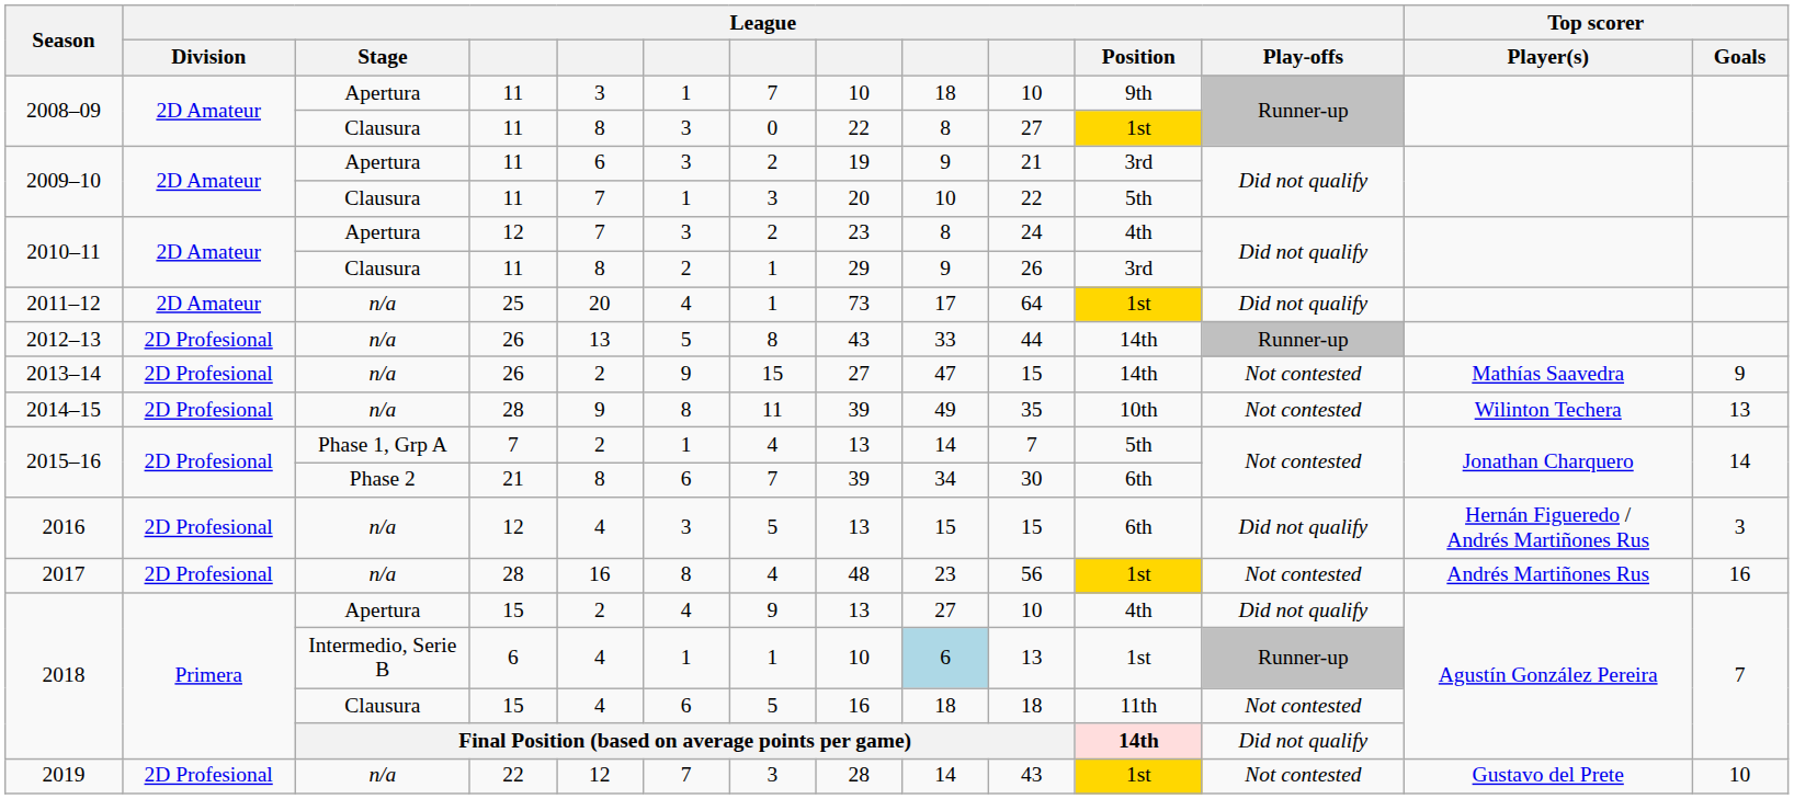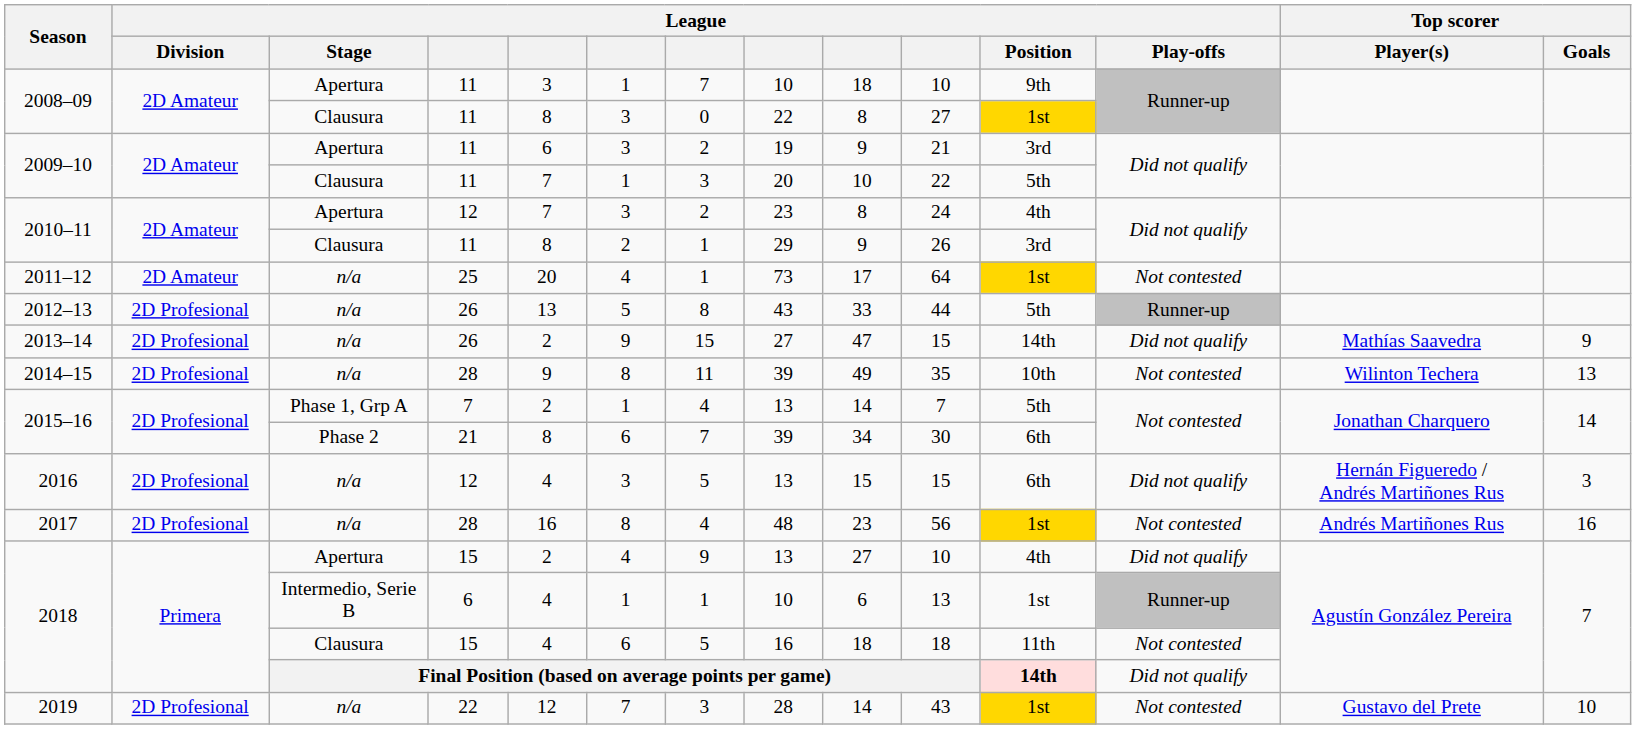 <table class="wikitable" style="text-align:center; font-size:85%;width:90%; text-align:center">
 <tr>
 <th rowspan=2 width=4%>Season</th>
 <th colspan=11>League</th>
 <th colspan=2>Top scorer</th>
 </tr>
 <tr>
 <th width=6%>Division</th>
 <th width=6%>Stage</th>
 <th width=3%></th>
 <th width=3%></th>
 <th width=3%></th>
 <th width=3%></th>
 <th width=3%></th>
 <th width=3%></th>
 <th width=3%></th>
 <th width=4%>Position</th>
 <th width=7%>Play-offs</th>
 <th width=10%>Player(s)</th>
 <th width=3%>Goals</th>
 </tr>
 <tr>
 <td rowspan="2">2008–09</td>
 <td rowspan="2"><a href='#'>2D Amateur</a></td>
 <td>Apertura</td>
 <td>11</td>
 <td>3</td>
 <td>1</td>
 <td>7</td>
 <td>10</td>
 <td>18</td>
 <td>10</td>
 <td>9th</td>
 <td rowspan="2" style="background:silver;">Runner-up</td>
 <td rowspan="2"></td>
 <td rowspan="2"></td>
 </tr>
 <tr>
 <td>Clausura</td>
 <td>11</td>
 <td>8</td>
 <td>3</td>
 <td>0</td>
 <td>22</td>
 <td>8</td>
 <td>27</td>
 <td style="background:gold;">1st</td>
 </tr>
 <tr>
 <td rowspan="2">2009–10</td>
 <td rowspan="2"><a href='#'>2D Amateur</a></td>
 <td>Apertura</td>
 <td>11</td>
 <td>6</td>
 <td>3</td>
 <td>2</td>
 <td>19</td>
 <td>9</td>
 <td>21</td>
 <td>3rd</td>
 <td rowspan="2"><em>Did not qualify</em></td>
 <td rowspan="2"></td>
 <td rowspan="2"></td>
 </tr>
 <tr>
 <td>Clausura</td>
 <td>11</td>
 <td>7</td>
 <td>1</td>
 <td>3</td>
 <td>20</td>
 <td>10</td>
 <td>22</td>
 <td>5th</td>
 </tr>
 <tr>
 <td rowspan="2">2010–11</td>
 <td rowspan="2"><a href='#'>2D Amateur</a></td>
 <td>Apertura</td>
 <td>12</td>
 <td>7</td>
 <td>3</td>
 <td>2</td>
 <td>23</td>
 <td>8</td>
 <td>24</td>
 <td>4th</td>
 <td rowspan="2"><em>Did not qualify</em></td>
 <td rowspan="2"></td>
 <td rowspan="2"></td>
 </tr>
 <tr>
 <td>Clausura</td>
 <td>11</td>
 <td>8</td>
 <td>2</td>
 <td>1</td>
 <td>29</td>
 <td>9</td>
 <td>26</td>
 <td>3rd</td>
 </tr>
 <tr>
 <td>2011–12</td>
 <td><a href='#'>2D Amateur</a></td>
 <td><em>n/a</em></td>
 <td>25</td>
 <td>20</td>
 <td>4</td>
 <td>1</td>
 <td>73</td>
 <td>17</td>
 <td>64</td>
 <td style="background:gold;">1st</td>
-<td><em>Did not qualify</em></td>
+<td><em>Not contested</em></td>
 <td></td>
 <td></td>
 </tr>
 <tr>
 <td>2012–13</td>
 <td><a href='#'>2D Profesional</a></td>
 <td><em>n/a</em></td>
 <td>26</td>
 <td>13</td>
 <td>5</td>
 <td>8</td>
 <td>43</td>
 <td>33</td>
 <td>44</td>
-<td>14th</td>
+<td>5th</td>
 <td style="background:silver;">Runner-up</td>
 <td></td>
 <td></td>
 </tr>
 <tr>
 <td>2013–14</td>
 <td><a href='#'>2D Profesional</a></td>
 <td><em>n/a</em></td>
 <td>26</td>
 <td>2</td>
 <td>9</td>
 <td>15</td>
 <td>27</td>
 <td>47</td>
 <td>15</td>
 <td>14th</td>
-<td><em>Not contested</em></td>
+<td><em>Did not qualify</em></td>
 <td><a href='#'>Mathías Saavedra</a></td>
 <td>9</td>
 </tr>
 <tr>
 <td>2014–15</td>
 <td><a href='#'>2D Profesional</a></td>
 <td><em>n/a</em></td>
 <td>28</td>
 <td>9</td>
 <td>8</td>
 <td>11</td>
 <td>39</td>
 <td>49</td>
 <td>35</td>
 <td>10th</td>
 <td><em>Not contested</em></td>
 <td><a href='#'>Wilinton Techera</a></td>
 <td>13</td>
 </tr>
 <tr>
 <td rowspan="2">2015–16</td>
 <td rowspan="2"><a href='#'>2D Profesional</a></td>
 <td>Phase 1, Grp A</td>
 <td>7</td>
 <td>2</td>
 <td>1</td>
 <td>4</td>
 <td>13</td>
 <td>14</td>
 <td>7</td>
 <td>5th</td>
 <td rowspan="2"><em>Not contested</em></td>
 <td rowspan="2"><a href='#'>Jonathan Charquero</a></td>
 <td rowspan="2">14</td>
 </tr>
 <tr>
 <td>Phase 2</td>
 <td>21</td>
 <td>8</td>
 <td>6</td>
 <td>7</td>
 <td>39</td>
 <td>34</td>
 <td>30</td>
 <td>6th</td>
 </tr>
 <tr>
 <td>2016</td>
 <td><a href='#'>2D Profesional</a></td>
 <td><em>n/a</em></td>
 <td>12</td>
 <td>4</td>
 <td>3</td>
 <td>5</td>
 <td>13</td>
 <td>15</td>
 <td>15</td>
 <td>6th</td>
 <td><em>Did not qualify</em></td>
 <td><a href='#'>Hernán Figueredo</a> /<br><a href='#'>Andrés Martiñones Rus</a></td>
 <td>3</td>
 </tr>
 <tr>
 <td>2017</td>
 <td><a href='#'>2D Profesional</a></td>
 <td><em>n/a</em></td>
 <td>28</td>
 <td>16</td>
 <td>8</td>
 <td>4</td>
 <td>48</td>
 <td>23</td>
 <td>56</td>
 <td style="background:gold;">1st</td>
 <td><em>Not contested</em></td>
 <td><a href='#'>Andrés Martiñones Rus</a></td>
 <td>16</td>
 </tr>
 <tr>
 <td rowspan="4">2018</td>
 <td rowspan="4"><a href='#'>Primera</a></td>
 <td>Apertura</td>
 <td>15</td>
 <td>2</td>
 <td>4</td>
 <td>9</td>
 <td>13</td>
 <td>27</td>
 <td>10</td>
 <td>4th</td>
 <td><em>Did not qualify</em></td>
 <td rowspan="4"><a href='#'>Agustín González Pereira</a></td>
 <td rowspan="4">7</td>
 </tr>
 <tr>
 <td>Intermedio, Serie B</td>
 <td>6</td>
 <td>4</td>
 <td>1</td>
 <td>1</td>
 <td>10</td>
-<td style="background: lightblue;">6</td>
+<td>6</td>
 <td>13</td>
 <td>1st</td>
 <td style="background:silver;">Runner-up</td>
 </tr>
 <tr>
 <td>Clausura</td>
 <td>15</td>
 <td>4</td>
 <td>6</td>
 <td>5</td>
 <td>16</td>
 <td>18</td>
 <td>18</td>
 <td>11th</td>
 <td><em>Not contested</em></td>
 </tr>
 <tr>
 <th colspan="8">Final Position (based on average points per game)</th>
 <th style="background:#fdd;">14th</th>
 <td><em>Did not qualify</em></td>
 </tr>
 <tr>
 <td>2019</td>
 <td><a href='#'>2D Profesional</a></td>
 <td><em>n/a</em></td>
 <td>22</td>
 <td>12</td>
 <td>7</td>
 <td>3</td>
 <td>28</td>
 <td>14</td>
 <td>43</td>
 <td style="background:gold;">1st</td>
 <td><em>Not contested</em></td>
 <td><a href='#'>Gustavo del Prete</a></td>
 <td>10</td>
 </tr>
 </table>
